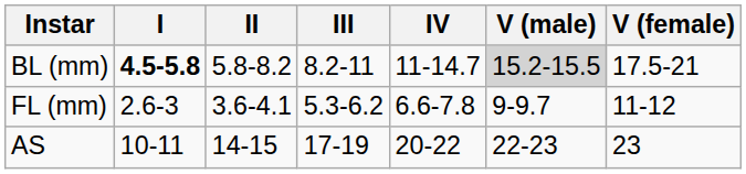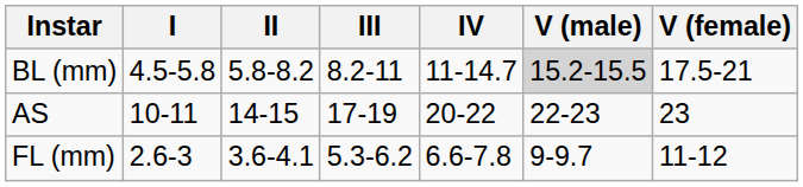 <table class="wikitable" border="1">
 <tr>
 <th>Instar</th>
 <th>I</th>
 <th>II</th>
 <th>III</th>
 <th>IV</th>
 <th>V (male)</th>
 <th>V (female)</th>
 </tr>
 <tr>
 <td>BL (mm)</td>
-<td><strong>4.5-5.8</strong></td>
+<td>4.5-5.8</td>
 <td>5.8-8.2</td>
 <td>8.2-11</td>
 <td>11-14.7</td>
 <td style="background: lightgrey;">15.2-15.5</td>
 <td>17.5-21</td>
+</tr>
+<tr>
+<td>AS</td>
+<td>10-11</td>
+<td>14-15</td>
+<td>17-19</td>
+<td>20-22</td>
+<td>22-23</td>
+<td>23</td>
 </tr>
 <tr>
 <td>FL (mm)</td>
 <td>2.6-3</td>
 <td>3.6-4.1</td>
 <td>5.3-6.2</td>
 <td>6.6-7.8</td>
 <td>9-9.7</td>
 <td>11-12</td>
 </tr>
-<tr>
-<td>AS</td>
-<td>10-11</td>
-<td>14-15</td>
-<td>17-19</td>
-<td>20-22</td>
-<td>22-23</td>
-<td>23</td>
-</tr>
 </table>
